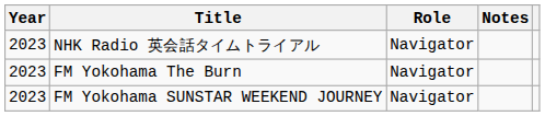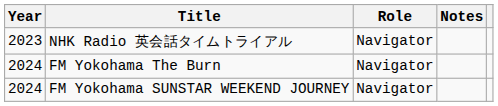 <table class="wikitable sortable">
 <tr>
 <th>Year</th>
 <th>Title</th>
 <th>Role</th>
 <th>Notes</th>
 <th></th>
 </tr>
 <tr>
 <td>2023</td>
 <td>NHK Radio 英会話タイムトライアル</td>
 <td>Navigator</td>
 <td></td>
 <td></td>
 </tr>
 <tr>
-<td>2023</td>
+<td>2024</td>
 <td>FM Yokohama The Burn</td>
 <td>Navigator</td>
 <td></td>
 <td></td>
 </tr>
 <tr>
-<td>2023</td>
+<td>2024</td>
 <td>FM Yokohama SUNSTAR WEEKEND JOURNEY</td>
 <td>Navigator</td>
 <td></td>
 <td></td>
 </tr>
 </table>
